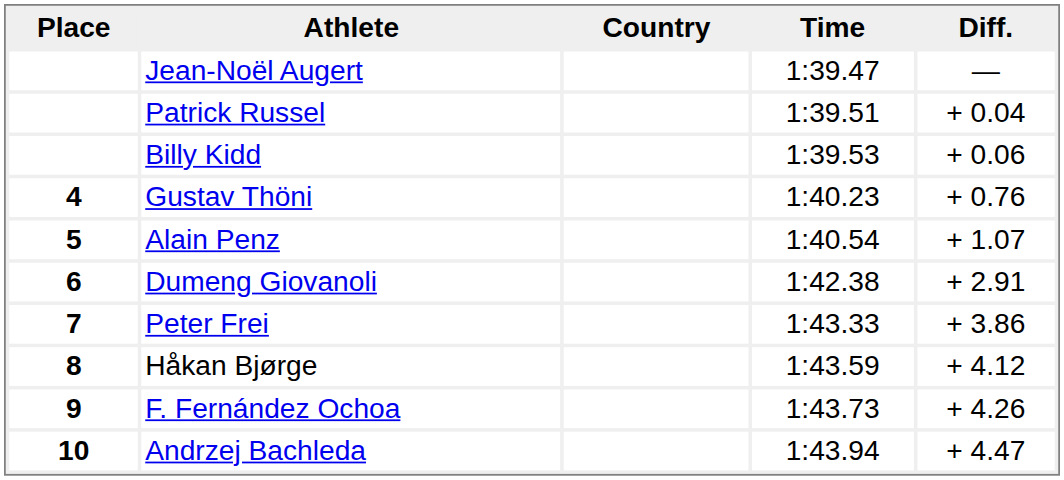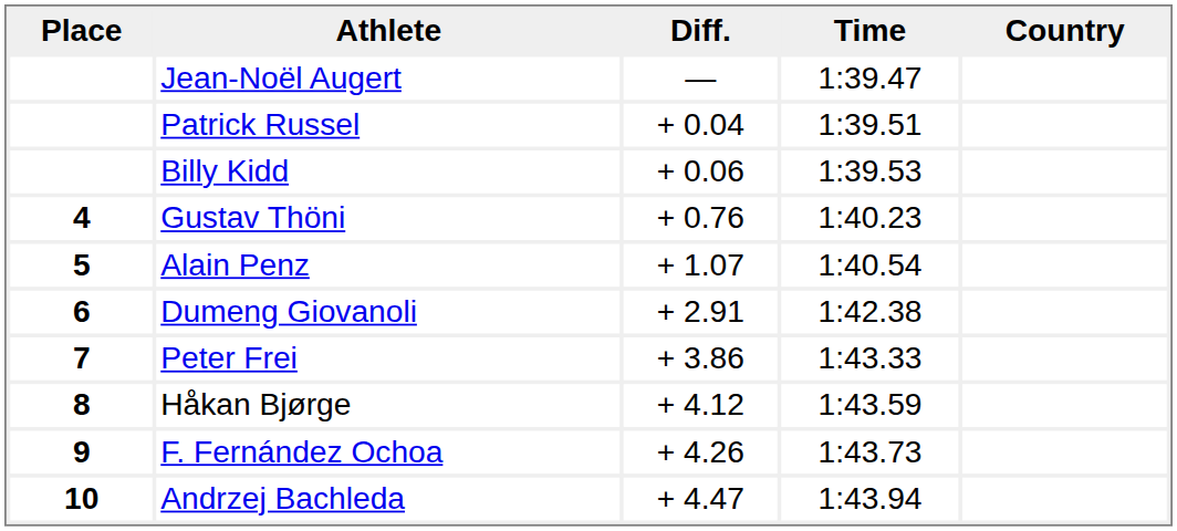 <table style="border-style:solid;border-width:1px;border-color:#808080;background-color:#EFEFEF" cellspacing="2" cellpadding="2" width="600px">
 <tr bgcolor="#EFEFEF">
 <th>Place</th>
 <th>Athlete</th>
+<th>Diff.</th>
+<th>Time</th>
 <th>Country</th>
-<th>Time</th>
-<th>Diff.</th>
 </tr>
 <tr align="center" valign="top" bgcolor="#FFFFFF">
 <th></th>
 <td align="left"><a href='#'>Jean-Noël Augert</a></td>
+<td>—</td>
+<td>1:39.47</td>
 <td align="left"></td>
-<td>1:39.47</td>
-<td>—</td>
 </tr>
 <tr align="center" valign="top" bgcolor="#FFFFFF">
 <th></th>
 <td align="left"><a href='#'>Patrick Russel</a></td>
+<td>+ 0.04</td>
+<td>1:39.51</td>
 <td align="left"></td>
-<td>1:39.51</td>
-<td>+ 0.04</td>
 </tr>
 <tr align="center" valign="top" bgcolor="#FFFFFF">
 <th></th>
 <td align="left"><a href='#'>Billy Kidd</a></td>
+<td>+ 0.06</td>
+<td>1:39.53</td>
 <td align="left"></td>
-<td>1:39.53</td>
-<td>+ 0.06</td>
 </tr>
 <tr align="center" valign="top" bgcolor="#FFFFFF">
 <th>4</th>
 <td align="left"><a href='#'>Gustav Thöni</a></td>
+<td>+ 0.76</td>
+<td>1:40.23</td>
 <td align="left"></td>
-<td>1:40.23</td>
-<td>+ 0.76</td>
 </tr>
 <tr align="center" valign="top" bgcolor="#FFFFFF">
 <th>5</th>
 <td align="left"><a href='#'>Alain Penz</a></td>
+<td>+ 1.07</td>
+<td>1:40.54</td>
 <td align="left"></td>
-<td>1:40.54</td>
-<td>+ 1.07</td>
 </tr>
 <tr align="center" valign="top" bgcolor="#FFFFFF">
 <th>6</th>
 <td align="left"><a href='#'>Dumeng Giovanoli</a></td>
+<td>+ 2.91</td>
+<td>1:42.38</td>
 <td align="left"></td>
-<td>1:42.38</td>
-<td>+ 2.91</td>
 </tr>
 <tr align="center" valign="top" bgcolor="#FFFFFF">
 <th>7</th>
 <td align="left"><a href='#'>Peter Frei</a></td>
+<td>+ 3.86</td>
+<td>1:43.33</td>
 <td align="left"></td>
-<td>1:43.33</td>
-<td>+ 3.86</td>
 </tr>
 <tr align="center" valign="top" bgcolor="#FFFFFF">
 <th>8</th>
 <td align="left">Håkan Bjørge</td>
+<td>+ 4.12</td>
+<td>1:43.59</td>
 <td align="left"></td>
-<td>1:43.59</td>
-<td>+ 4.12</td>
 </tr>
 <tr align="center" valign="top" bgcolor="#FFFFFF">
 <th>9</th>
 <td align="left"><a href='#'>F. Fernández Ochoa</a></td>
+<td>+ 4.26</td>
+<td>1:43.73</td>
 <td align="left"></td>
-<td>1:43.73</td>
-<td>+ 4.26</td>
 </tr>
 <tr align="center" valign="top" bgcolor="#FFFFFF">
 <th>10</th>
 <td align="left"><a href='#'>Andrzej Bachleda</a></td>
+<td>+ 4.47</td>
+<td>1:43.94</td>
 <td align="left"></td>
-<td>1:43.94</td>
-<td>+ 4.47</td>
 </tr>
 </table>
